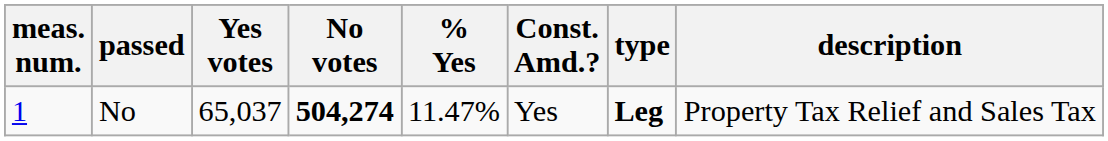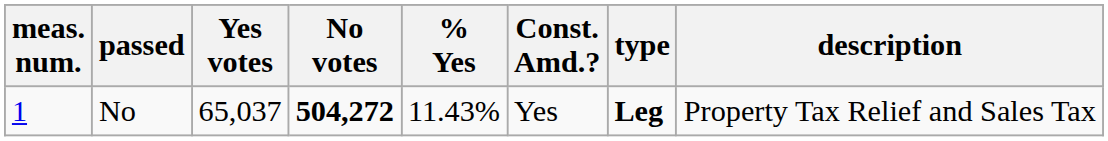 <table class="wikitable sortable">
 <tr>
 <th>meas.<br>num.</th>
 <th>passed</th>
 <th>Yes<br>votes</th>
 <th>No<br>votes</th>
 <th>%<br>Yes</th>
 <th>Const.<br>Amd.?</th>
 <th>type</th>
 <th>description</th>
 </tr>
 <tr>
 <td><a href='#'>1</a></td>
 <td>No</td>
 <td>65,037</td>
-<td><strong>504,274</strong></td>
-<td>11.47%</td>
+<td><strong>504,272</strong></td>
+<td>11.43%</td>
 <td>Yes</td>
 <td><strong>Leg</strong></td>
 <td>Property Tax Relief and Sales Tax</td>
 </tr>
 </table>
